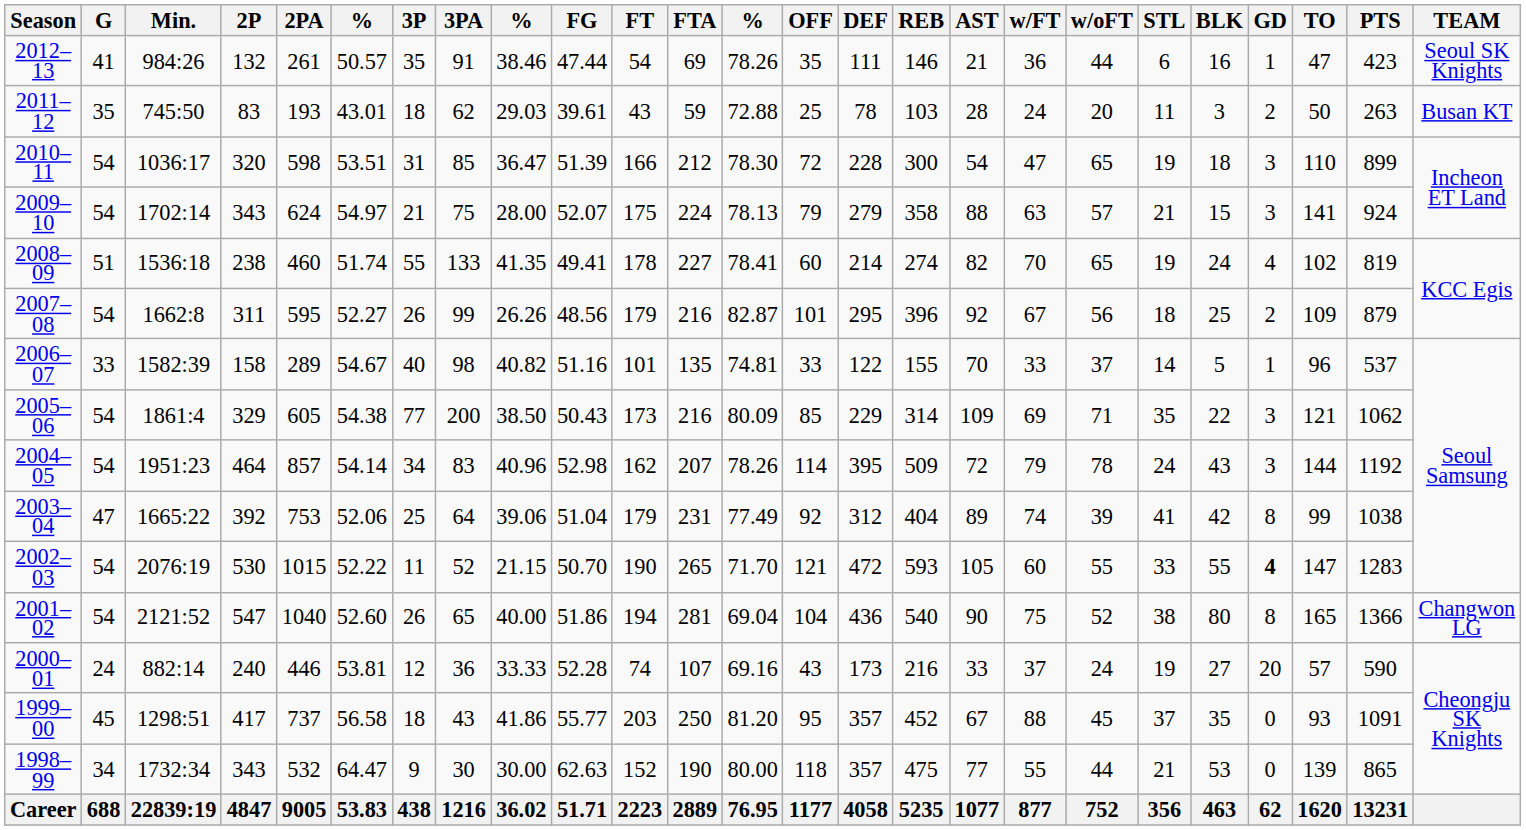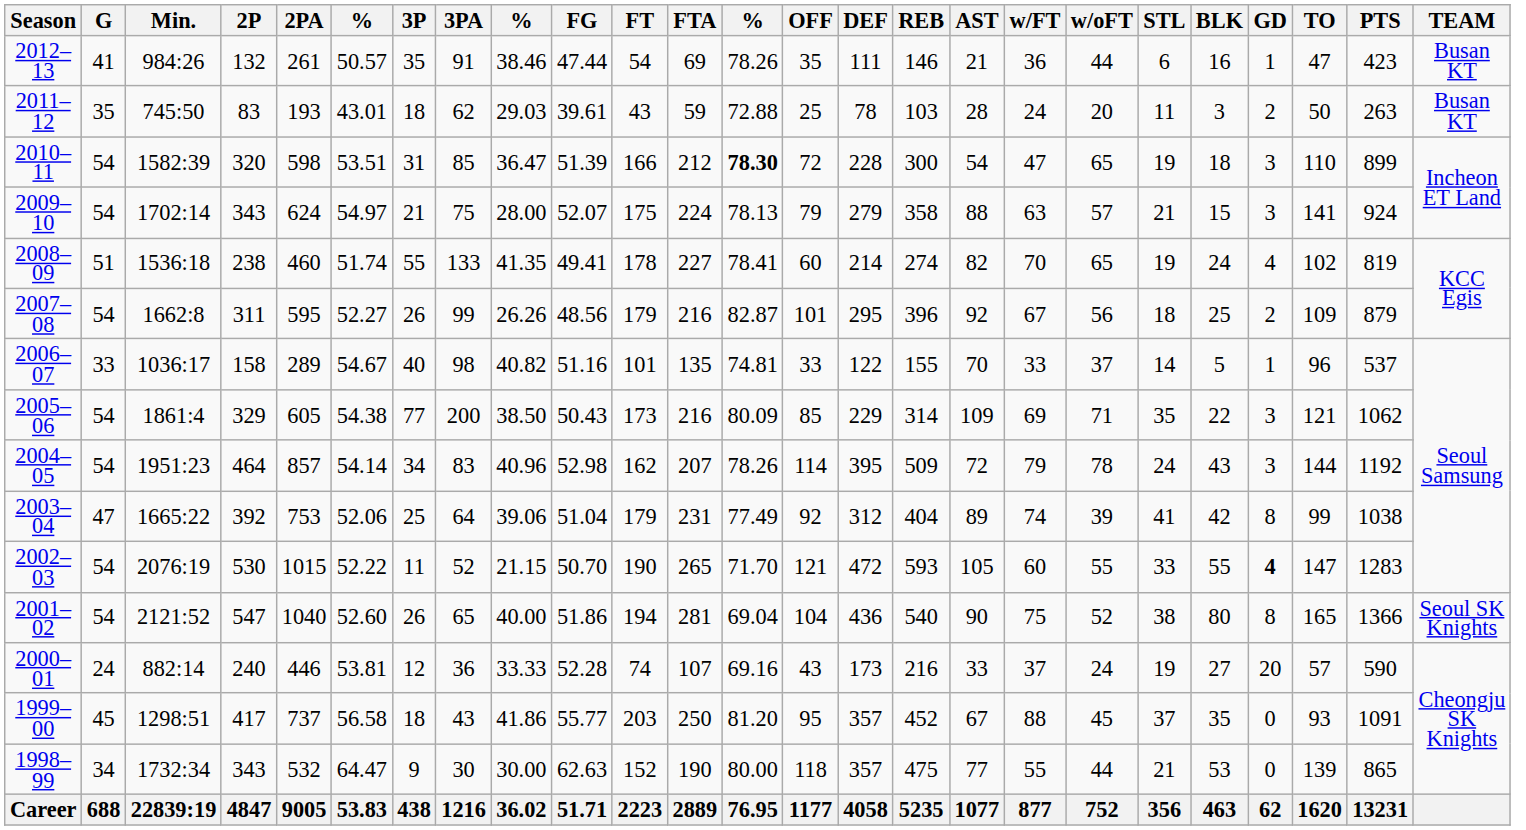 <table class="wikitable" style="text-align:center; line-height:90%; font-size:95%; width:60%;">
 <tr>
 <th>Season</th>
 <th>G</th>
 <th>Min.</th>
 <th>2P</th>
 <th>2PA</th>
 <th>%</th>
 <th>3P</th>
 <th>3PA</th>
 <th>%</th>
 <th>FG</th>
 <th>FT</th>
 <th>FTA</th>
 <th>%</th>
 <th>OFF</th>
 <th>DEF</th>
 <th>REB</th>
 <th>AST</th>
 <th>w/FT</th>
 <th>w/oFT</th>
 <th>STL</th>
 <th>BLK</th>
 <th>GD</th>
 <th>TO</th>
 <th>PTS</th>
 <th>TEAM</th>
 </tr>
 <tr>
 <td><a href='#'>2012–13</a></td>
 <td>41</td>
 <td>984:26</td>
 <td>132</td>
 <td>261</td>
 <td>50.57</td>
 <td>35</td>
 <td>91</td>
 <td>38.46</td>
 <td>47.44</td>
 <td>54</td>
 <td>69</td>
 <td>78.26</td>
 <td>35</td>
 <td>111</td>
 <td>146</td>
 <td>21</td>
 <td>36</td>
 <td>44</td>
 <td>6</td>
 <td>16</td>
 <td>1</td>
 <td>47</td>
 <td>423</td>
-<td><a href='#'>Seoul SK Knights</a></td>
+<td><a href='#'>Busan KT</a></td>
 </tr>
 <tr>
 <td><a href='#'>2011–12</a></td>
 <td>35</td>
 <td>745:50</td>
 <td>83</td>
 <td>193</td>
 <td>43.01</td>
 <td>18</td>
 <td>62</td>
 <td>29.03</td>
 <td>39.61</td>
 <td>43</td>
 <td>59</td>
 <td>72.88</td>
 <td>25</td>
 <td>78</td>
 <td>103</td>
 <td>28</td>
 <td>24</td>
 <td>20</td>
 <td>11</td>
 <td>3</td>
 <td>2</td>
 <td>50</td>
 <td>263</td>
 <td><a href='#'>Busan KT</a></td>
 </tr>
 <tr>
 <td><a href='#'>2010–11</a></td>
 <td>54</td>
-<td>1036:17</td>
+<td>1582:39</td>
 <td>320</td>
 <td>598</td>
 <td>53.51</td>
 <td>31</td>
 <td>85</td>
 <td>36.47</td>
 <td>51.39</td>
 <td>166</td>
 <td>212</td>
-<td>78.30</td>
+<td><strong>78.30</strong></td>
 <td>72</td>
 <td>228</td>
 <td>300</td>
 <td>54</td>
 <td>47</td>
 <td>65</td>
 <td>19</td>
 <td>18</td>
 <td>3</td>
 <td>110</td>
 <td>899</td>
 <td rowspan="2"><a href='#'>Incheon ET Land</a></td>
 </tr>
 <tr>
 <td><a href='#'>2009–10</a></td>
 <td>54</td>
 <td>1702:14</td>
 <td>343</td>
 <td>624</td>
 <td>54.97</td>
 <td>21</td>
 <td>75</td>
 <td>28.00</td>
 <td>52.07</td>
 <td>175</td>
 <td>224</td>
 <td>78.13</td>
 <td>79</td>
 <td>279</td>
 <td>358</td>
 <td>88</td>
 <td>63</td>
 <td>57</td>
 <td>21</td>
 <td>15</td>
 <td>3</td>
 <td>141</td>
 <td>924</td>
 </tr>
 <tr>
 <td><a href='#'>2008–09</a></td>
 <td>51</td>
 <td>1536:18</td>
 <td>238</td>
 <td>460</td>
 <td>51.74</td>
 <td>55</td>
 <td>133</td>
 <td>41.35</td>
 <td>49.41</td>
 <td>178</td>
 <td>227</td>
 <td>78.41</td>
 <td>60</td>
 <td>214</td>
 <td>274</td>
 <td>82</td>
 <td>70</td>
 <td>65</td>
 <td>19</td>
 <td>24</td>
 <td>4</td>
 <td>102</td>
 <td>819</td>
 <td rowspan="2"><a href='#'>KCC Egis</a></td>
 </tr>
 <tr>
 <td><a href='#'>2007–08</a></td>
 <td>54</td>
 <td>1662:8</td>
 <td>311</td>
 <td>595</td>
 <td>52.27</td>
 <td>26</td>
 <td>99</td>
 <td>26.26</td>
 <td>48.56</td>
 <td>179</td>
 <td>216</td>
 <td>82.87</td>
 <td>101</td>
 <td>295</td>
 <td>396</td>
 <td>92</td>
 <td>67</td>
 <td>56</td>
 <td>18</td>
 <td>25</td>
 <td>2</td>
 <td>109</td>
 <td>879</td>
 </tr>
 <tr>
 <td><a href='#'>2006–07</a></td>
 <td>33</td>
-<td>1582:39</td>
+<td>1036:17</td>
 <td>158</td>
 <td>289</td>
 <td>54.67</td>
 <td>40</td>
 <td>98</td>
 <td>40.82</td>
 <td>51.16</td>
 <td>101</td>
 <td>135</td>
 <td>74.81</td>
 <td>33</td>
 <td>122</td>
 <td>155</td>
 <td>70</td>
 <td>33</td>
 <td>37</td>
 <td>14</td>
 <td>5</td>
 <td>1</td>
 <td>96</td>
 <td>537</td>
 <td rowspan="5"><a href='#'>Seoul Samsung</a></td>
 </tr>
 <tr>
 <td><a href='#'>2005–06</a></td>
 <td>54</td>
 <td>1861:4</td>
 <td>329</td>
 <td>605</td>
 <td>54.38</td>
 <td>77</td>
 <td>200</td>
 <td>38.50</td>
 <td>50.43</td>
 <td>173</td>
 <td>216</td>
 <td>80.09</td>
 <td>85</td>
 <td>229</td>
 <td>314</td>
 <td>109</td>
 <td>69</td>
 <td>71</td>
 <td>35</td>
 <td>22</td>
 <td>3</td>
 <td>121</td>
 <td>1062</td>
 </tr>
 <tr>
 <td><a href='#'>2004–05</a></td>
 <td>54</td>
 <td>1951:23</td>
 <td>464</td>
 <td>857</td>
 <td>54.14</td>
 <td>34</td>
 <td>83</td>
 <td>40.96</td>
 <td>52.98</td>
 <td>162</td>
 <td>207</td>
 <td>78.26</td>
 <td>114</td>
 <td>395</td>
 <td>509</td>
 <td>72</td>
 <td>79</td>
 <td>78</td>
 <td>24</td>
 <td>43</td>
 <td>3</td>
 <td>144</td>
 <td>1192</td>
 </tr>
 <tr>
 <td><a href='#'>2003–04</a></td>
 <td>47</td>
 <td>1665:22</td>
 <td>392</td>
 <td>753</td>
 <td>52.06</td>
 <td>25</td>
 <td>64</td>
 <td>39.06</td>
 <td>51.04</td>
 <td>179</td>
 <td>231</td>
 <td>77.49</td>
 <td>92</td>
 <td>312</td>
 <td>404</td>
 <td>89</td>
 <td>74</td>
 <td>39</td>
 <td>41</td>
 <td>42</td>
 <td>8</td>
 <td>99</td>
 <td>1038</td>
 </tr>
 <tr>
 <td><a href='#'>2002–03</a></td>
 <td>54</td>
 <td>2076:19</td>
 <td>530</td>
 <td>1015</td>
 <td>52.22</td>
 <td>11</td>
 <td>52</td>
 <td>21.15</td>
 <td>50.70</td>
 <td>190</td>
 <td>265</td>
 <td>71.70</td>
 <td>121</td>
 <td>472</td>
 <td>593</td>
 <td>105</td>
 <td>60</td>
 <td>55</td>
 <td>33</td>
 <td>55</td>
 <td><strong>4</strong></td>
 <td>147</td>
 <td>1283</td>
 </tr>
 <tr>
 <td><a href='#'>2001–02</a></td>
 <td>54</td>
 <td>2121:52</td>
 <td>547</td>
 <td>1040</td>
 <td>52.60</td>
 <td>26</td>
 <td>65</td>
 <td>40.00</td>
 <td>51.86</td>
 <td>194</td>
 <td>281</td>
 <td>69.04</td>
 <td>104</td>
 <td>436</td>
 <td>540</td>
 <td>90</td>
 <td>75</td>
 <td>52</td>
 <td>38</td>
 <td>80</td>
 <td>8</td>
 <td>165</td>
 <td>1366</td>
-<td><a href='#'>Changwon LG</a></td>
+<td><a href='#'>Seoul SK Knights</a></td>
 </tr>
 <tr>
 <td><a href='#'>2000–01</a></td>
 <td>24</td>
 <td>882:14</td>
 <td>240</td>
 <td>446</td>
 <td>53.81</td>
 <td>12</td>
 <td>36</td>
 <td>33.33</td>
 <td>52.28</td>
 <td>74</td>
 <td>107</td>
 <td>69.16</td>
 <td>43</td>
 <td>173</td>
 <td>216</td>
 <td>33</td>
 <td>37</td>
 <td>24</td>
 <td>19</td>
 <td>27</td>
 <td>20</td>
 <td>57</td>
 <td>590</td>
 <td rowspan="3"><a href='#'>Cheongju SK Knights</a></td>
 </tr>
 <tr>
 <td><a href='#'>1999–00</a></td>
 <td>45</td>
 <td>1298:51</td>
 <td>417</td>
 <td>737</td>
 <td>56.58</td>
 <td>18</td>
 <td>43</td>
 <td>41.86</td>
 <td>55.77</td>
 <td>203</td>
 <td>250</td>
 <td>81.20</td>
 <td>95</td>
 <td>357</td>
 <td>452</td>
 <td>67</td>
 <td>88</td>
 <td>45</td>
 <td>37</td>
 <td>35</td>
 <td>0</td>
 <td>93</td>
 <td>1091</td>
 </tr>
 <tr>
 <td><a href='#'>1998–99</a></td>
 <td>34</td>
 <td>1732:34</td>
 <td>343</td>
 <td>532</td>
 <td>64.47</td>
 <td>9</td>
 <td>30</td>
 <td>30.00</td>
 <td>62.63</td>
 <td>152</td>
 <td>190</td>
 <td>80.00</td>
 <td>118</td>
 <td>357</td>
 <td>475</td>
 <td>77</td>
 <td>55</td>
 <td>44</td>
 <td>21</td>
 <td>53</td>
 <td>0</td>
 <td>139</td>
 <td>865</td>
 </tr>
 <tr>
 <th>Career</th>
 <th>688</th>
 <th>22839:19</th>
 <th>4847</th>
 <th>9005</th>
 <th>53.83</th>
 <th>438</th>
 <th>1216</th>
 <th>36.02</th>
 <th>51.71</th>
 <th>2223</th>
 <th>2889</th>
 <th>76.95</th>
 <th>1177</th>
 <th>4058</th>
 <th>5235</th>
 <th>1077</th>
 <th>877</th>
 <th>752</th>
 <th>356</th>
 <th>463</th>
 <th>62</th>
 <th>1620</th>
 <th>13231</th>
 <th></th>
 </tr>
 </table>
